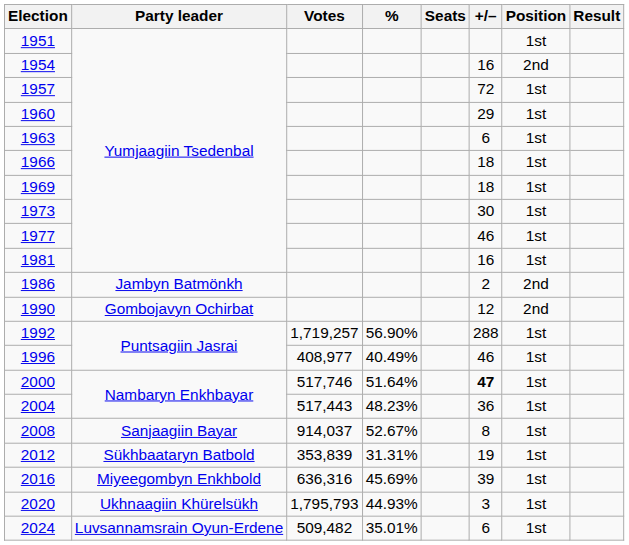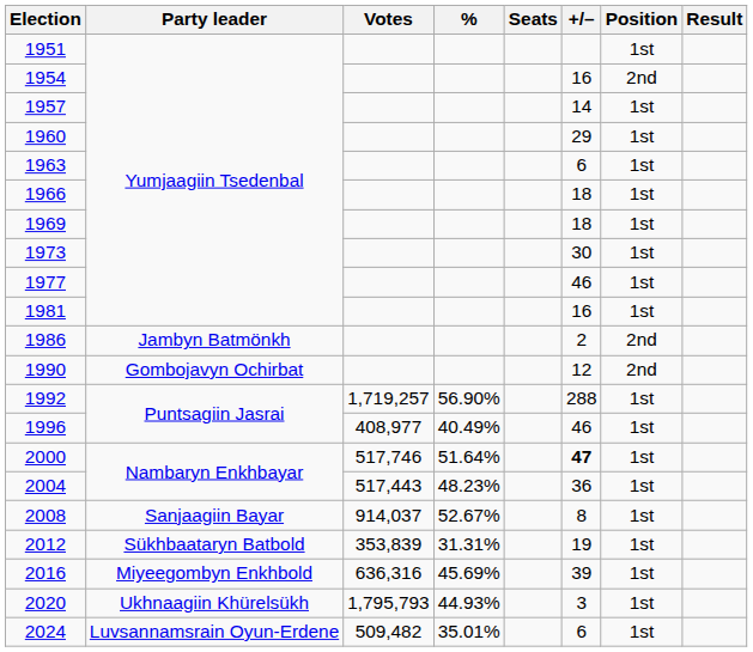 <table class=wikitable style=text-align:center>
 <tr>
 <th>Election</th>
 <th>Party leader</th>
 <th>Votes</th>
 <th>%</th>
 <th>Seats</th>
 <th>+/–</th>
 <th>Position</th>
 <th>Result</th>
 </tr>
 <tr>
 <td><a href='#'>1951</a></td>
 <td rowspan="10"><a href='#'>Yumjaagiin Tsedenbal</a></td>
 <td></td>
 <td></td>
 <td><br></td>
 <td></td>
 <td> 1st</td>
 <td></td>
 </tr>
 <tr>
 <td><a href='#'>1954</a></td>
 <td></td>
 <td></td>
 <td><br></td>
 <td> 16</td>
 <td> 2nd</td>
 <td></td>
 </tr>
 <tr>
 <td><a href='#'>1957</a></td>
 <td></td>
 <td></td>
 <td><br></td>
-<td> 72</td>
+<td> 14</td>
 <td> 1st</td>
 <td></td>
 </tr>
 <tr>
 <td><a href='#'>1960</a></td>
 <td></td>
 <td></td>
 <td></td>
 <td> 29</td>
 <td> 1st</td>
 <td></td>
 </tr>
 <tr>
 <td><a href='#'>1963</a></td>
 <td></td>
 <td></td>
 <td></td>
 <td> 6</td>
 <td> 1st</td>
 <td></td>
 </tr>
 <tr>
 <td><a href='#'>1966</a></td>
 <td></td>
 <td></td>
 <td></td>
 <td> 18</td>
 <td> 1st</td>
 <td></td>
 </tr>
 <tr>
 <td><a href='#'>1969</a></td>
 <td></td>
 <td></td>
 <td><br></td>
 <td> 18</td>
 <td> 1st</td>
 <td></td>
 </tr>
 <tr>
 <td><a href='#'>1973</a></td>
 <td></td>
 <td></td>
 <td><br></td>
 <td> 30</td>
 <td> 1st</td>
 <td></td>
 </tr>
 <tr>
 <td><a href='#'>1977</a></td>
 <td></td>
 <td></td>
 <td><br></td>
 <td> 46</td>
 <td> 1st</td>
 <td></td>
 </tr>
 <tr>
 <td><a href='#'>1981</a></td>
 <td></td>
 <td></td>
 <td><br></td>
 <td> 16</td>
 <td> 1st</td>
 <td></td>
 </tr>
 <tr>
 <td><a href='#'>1986</a></td>
 <td><a href='#'>Jambyn Batmönkh</a></td>
 <td></td>
 <td></td>
 <td></td>
 <td> 2</td>
 <td> 2nd</td>
 <td></td>
 </tr>
 <tr>
 <td><a href='#'>1990</a></td>
 <td><a href='#'>Gombojavyn Ochirbat</a></td>
 <td></td>
 <td></td>
 <td></td>
 <td> 12</td>
 <td> 2nd</td>
 <td></td>
 </tr>
 <tr>
 <td><a href='#'>1992</a></td>
 <td rowspan="2"><a href='#'>Puntsagiin Jasrai</a></td>
 <td>1,719,257</td>
 <td>56.90%</td>
 <td></td>
 <td> 288</td>
 <td> 1st</td>
 <td></td>
 </tr>
 <tr>
 <td><a href='#'>1996</a></td>
 <td>408,977</td>
 <td>40.49%</td>
 <td></td>
 <td> 46</td>
 <td> 1st</td>
 <td></td>
 </tr>
 <tr>
 <td><a href='#'>2000</a></td>
 <td rowspan="2"><a href='#'>Nambaryn Enkhbayar</a></td>
 <td>517,746</td>
 <td>51.64%</td>
 <td></td>
 <td><strong> 47</strong></td>
 <td> 1st</td>
 <td></td>
 </tr>
 <tr>
 <td><a href='#'>2004</a></td>
 <td>517,443</td>
 <td>48.23%</td>
 <td></td>
 <td> 36</td>
 <td> 1st</td>
 <td></td>
 </tr>
 <tr>
 <td><a href='#'>2008</a></td>
 <td><a href='#'>Sanjaagiin Bayar</a></td>
 <td>914,037</td>
 <td>52.67%</td>
 <td></td>
 <td> 8</td>
 <td> 1st</td>
 <td></td>
 </tr>
 <tr>
 <td><a href='#'>2012</a></td>
 <td><a href='#'>Sükhbaataryn Batbold</a></td>
 <td>353,839</td>
 <td>31.31%</td>
 <td></td>
 <td> 19</td>
 <td> 1st</td>
 <td></td>
 </tr>
 <tr>
 <td><a href='#'>2016</a></td>
 <td><a href='#'>Miyeegombyn Enkhbold</a></td>
 <td>636,316</td>
 <td>45.69%</td>
 <td></td>
 <td> 39</td>
 <td> 1st</td>
 <td></td>
 </tr>
 <tr>
 <td><a href='#'>2020</a></td>
 <td><a href='#'>Ukhnaagiin Khürelsükh</a></td>
 <td>1,795,793</td>
 <td>44.93%</td>
 <td></td>
 <td> 3</td>
 <td> 1st</td>
 <td></td>
 </tr>
 <tr>
 <td><a href='#'>2024</a></td>
 <td><a href='#'>Luvsannamsrain Oyun-Erdene</a></td>
 <td>509,482</td>
 <td>35.01%</td>
 <td></td>
 <td> 6</td>
 <td> 1st</td>
 <td></td>
 </tr>
 </table>
